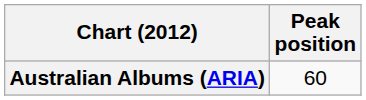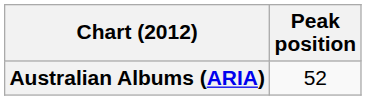 <table class="wikitable plainrowheaders">
 <tr>
 <th scope="col">Chart (2012)</th>
 <th scope="col">Peak<br>position</th>
 </tr>
 <tr>
 <th scope="row">Australian Albums (<a href='#'>ARIA</a>)</th>
-<td align="center">60</td>
+<td align="center">52</td>
 </tr>
 </table>
